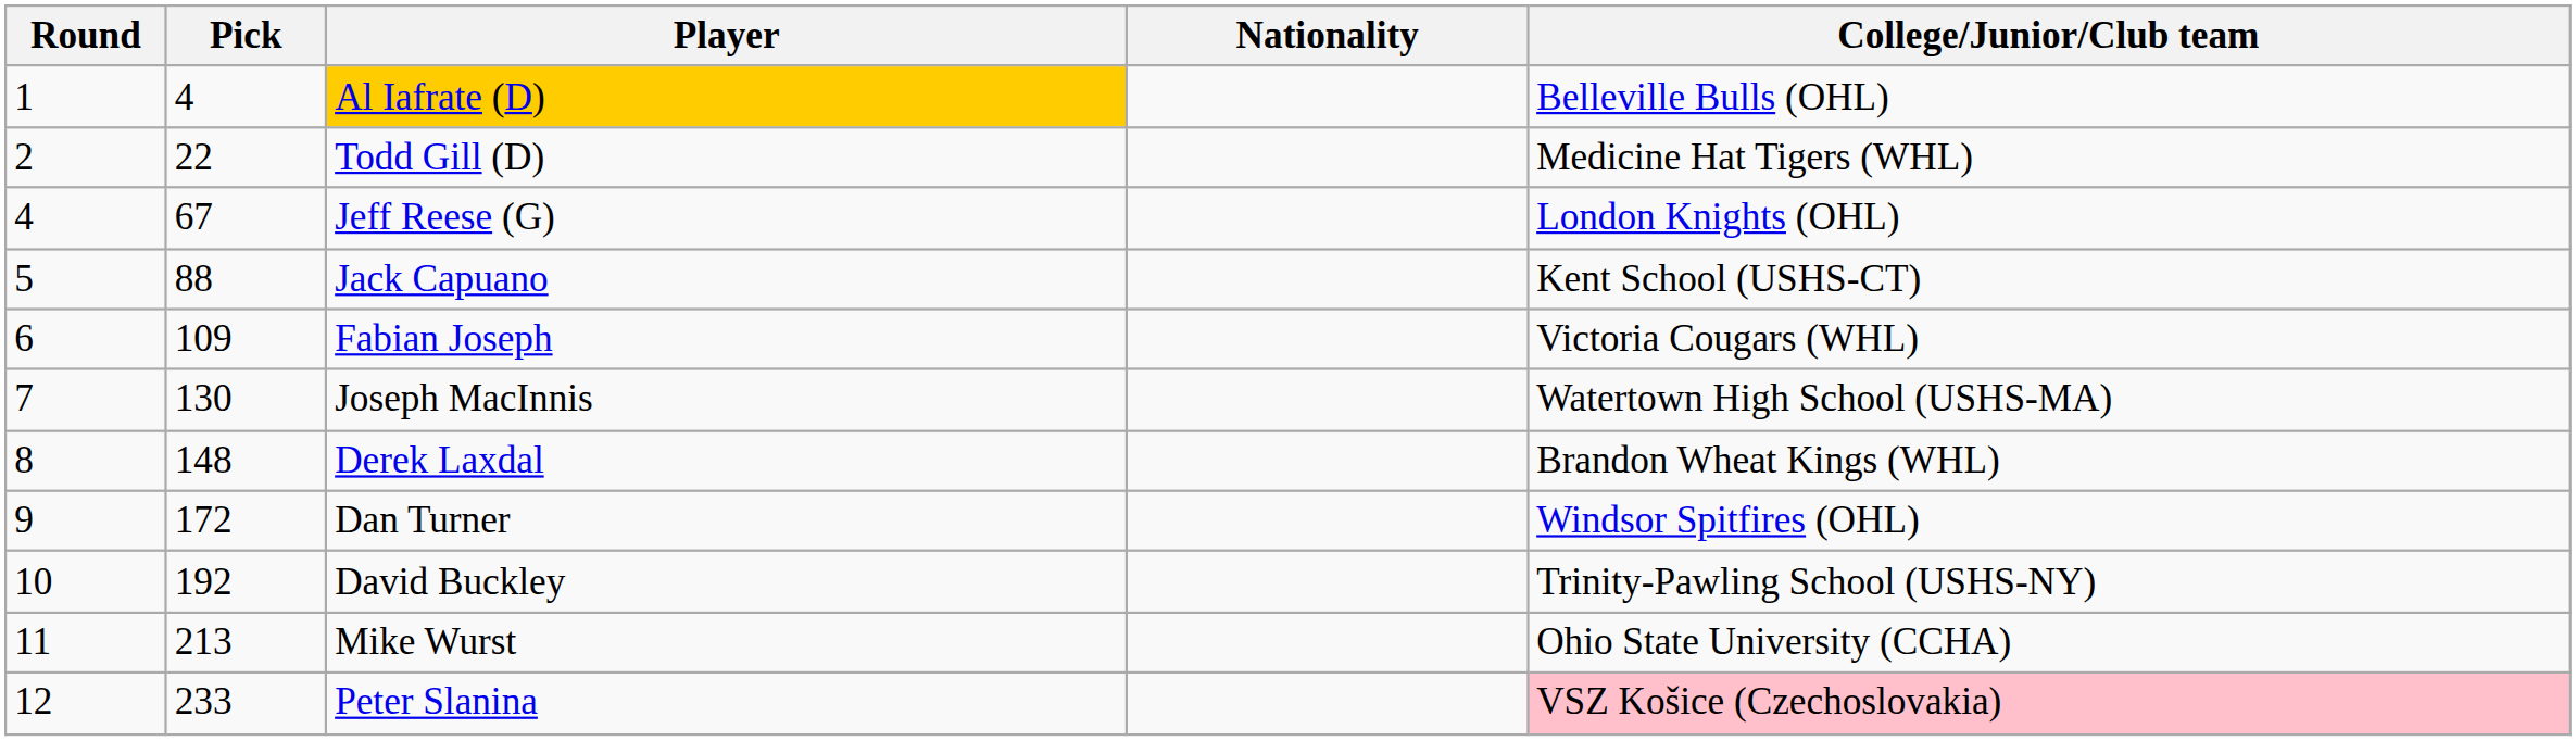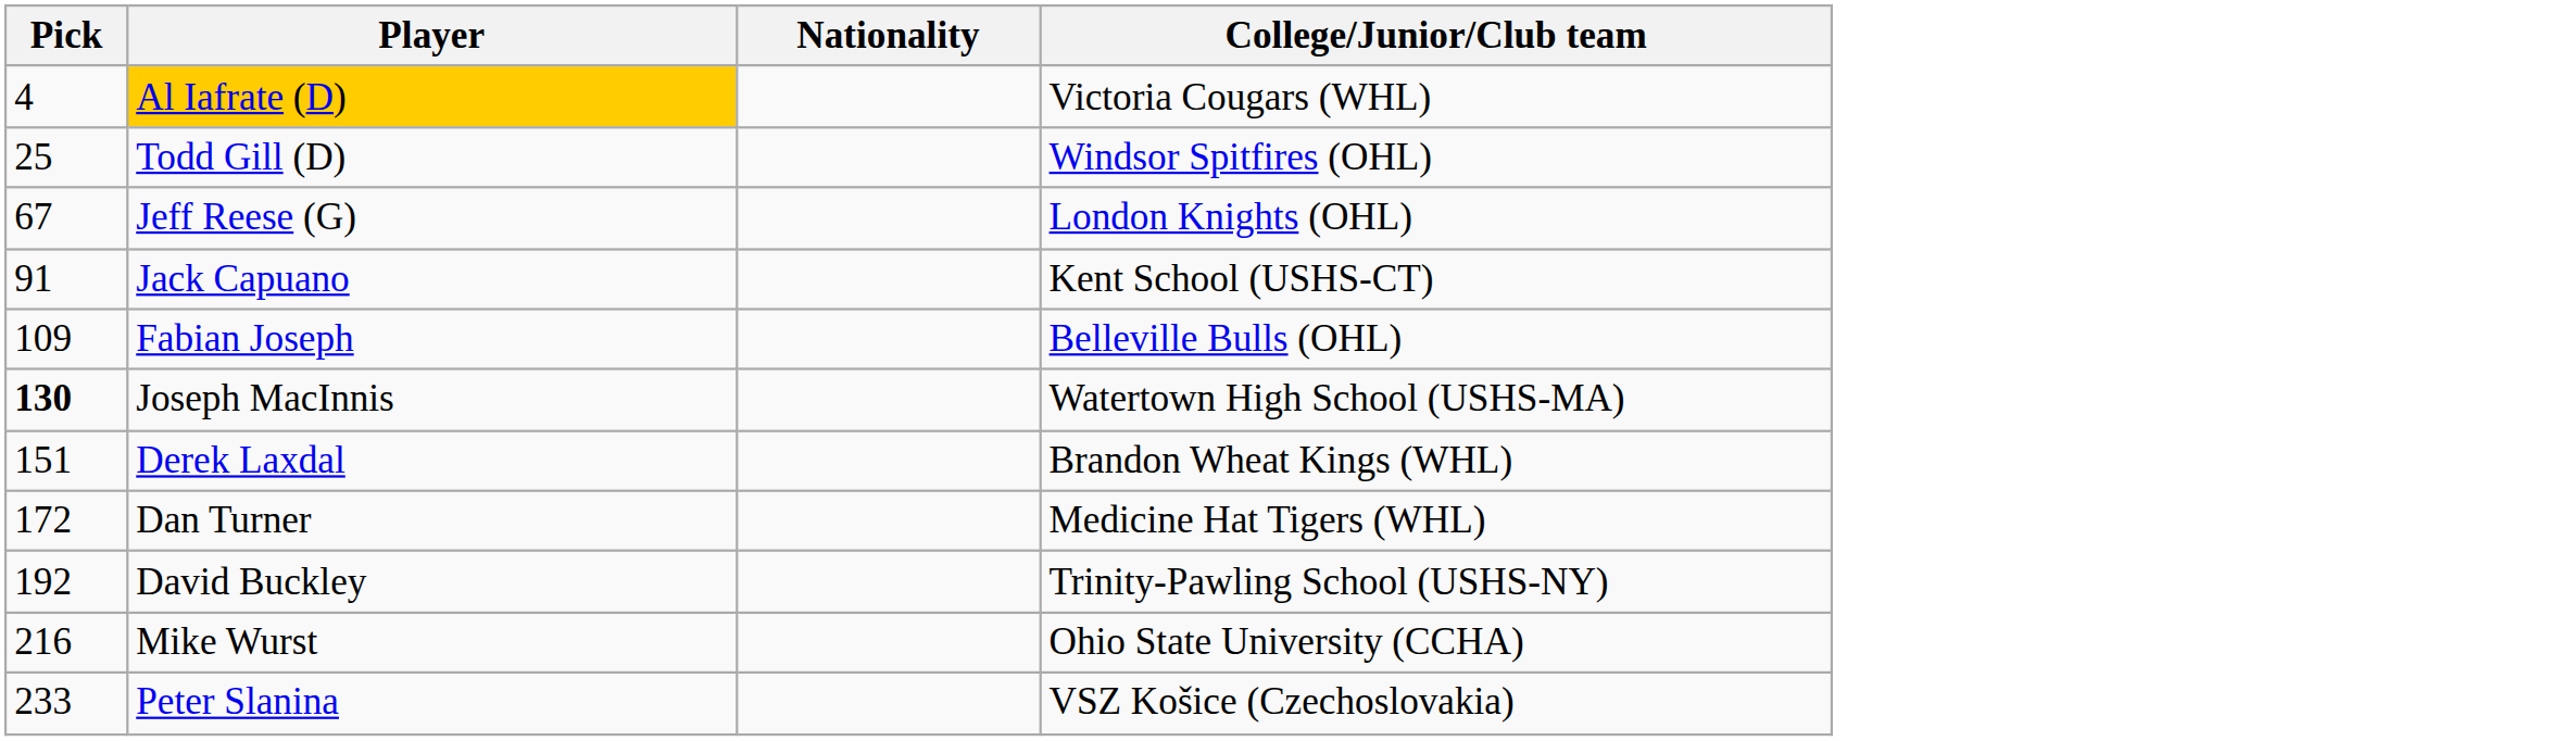 <table class="wikitable">
 <tr>
-<th bgcolor="#DDDDFF" width="5%">Round</th>
 <th bgcolor="#DDDDFF" width="5%">Pick</th>
 <th bgcolor="#DDDDFF" width="25%">Player</th>
 <th bgcolor="#DDDDFF" width="12.5%">Nationality</th>
 <th bgcolor="#DDDDFF" width="32.5%">College/Junior/Club team</th>
 </tr>
 <tr>
-<td>1</td>
 <td>4</td>
 <td bgcolor="#FFCC00"><a href='#'>Al Iafrate</a> (<a href='#'>D</a>)</td>
 <td></td>
-<td><a href='#'>Belleville Bulls</a> (OHL)</td>
+<td>Victoria Cougars (WHL)</td>
 </tr>
 <tr>
-<td>2</td>
-<td>22</td>
+<td>25</td>
 <td><a href='#'>Todd Gill</a> (D)</td>
 <td></td>
-<td>Medicine Hat Tigers (WHL)</td>
+<td><a href='#'>Windsor Spitfires</a> (OHL)</td>
 </tr>
 <tr>
-<td>4</td>
 <td>67</td>
 <td><a href='#'>Jeff Reese</a> (G)</td>
 <td></td>
 <td><a href='#'>London Knights</a> (OHL)</td>
 </tr>
 <tr>
-<td>5</td>
-<td>88</td>
+<td>91</td>
 <td><a href='#'>Jack Capuano</a></td>
 <td></td>
 <td>Kent School (USHS-CT)</td>
 </tr>
 <tr>
-<td>6</td>
 <td>109</td>
 <td><a href='#'>Fabian Joseph</a></td>
 <td></td>
-<td>Victoria Cougars (WHL)</td>
+<td><a href='#'>Belleville Bulls</a> (OHL)</td>
 </tr>
 <tr>
-<td>7</td>
-<td>130</td>
+<td><strong>130</strong></td>
 <td>Joseph MacInnis</td>
 <td></td>
 <td>Watertown High School (USHS-MA)</td>
 </tr>
 <tr>
-<td>8</td>
-<td>148</td>
+<td>151</td>
 <td><a href='#'>Derek Laxdal</a></td>
 <td></td>
 <td>Brandon Wheat Kings (WHL)</td>
 </tr>
 <tr>
-<td>9</td>
 <td>172</td>
 <td>Dan Turner</td>
 <td></td>
-<td><a href='#'>Windsor Spitfires</a> (OHL)</td>
+<td>Medicine Hat Tigers (WHL)</td>
 </tr>
 <tr>
-<td>10</td>
 <td>192</td>
 <td>David Buckley</td>
 <td></td>
 <td>Trinity-Pawling School (USHS-NY)</td>
 </tr>
 <tr>
-<td>11</td>
-<td>213</td>
+<td>216</td>
 <td>Mike Wurst</td>
 <td></td>
 <td>Ohio State University (CCHA)</td>
 </tr>
 <tr>
-<td>12</td>
 <td>233</td>
 <td><a href='#'>Peter Slanina</a></td>
 <td></td>
-<td style="background: pink;">VSZ Košice (Czechoslovakia)</td>
+<td>VSZ Košice (Czechoslovakia)</td>
 </tr>
 </table>
